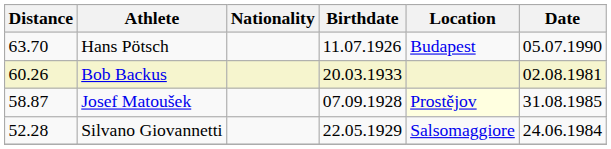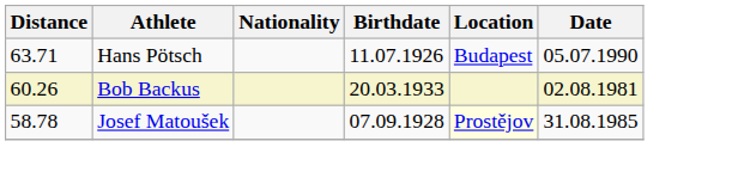 <table class="wikitable">
 <tr>
 <th>Distance</th>
 <th>Athlete</th>
 <th>Nationality</th>
 <th>Birthdate</th>
 <th>Location</th>
 <th>Date</th>
 </tr>
 <tr>
-<td>63.70</td>
+<td>63.71</td>
 <td>Hans Pötsch</td>
 <td></td>
 <td>11.07.1926</td>
 <td><a href='#'>Budapest</a></td>
 <td>05.07.1990</td>
 </tr>
 <tr bgcolor="#f6F5CE">
 <td>60.26</td>
 <td><a href='#'>Bob Backus</a></td>
 <td></td>
 <td>20.03.1933</td>
 <td></td>
 <td>02.08.1981</td>
 </tr>
 <tr>
-<td>58.87</td>
+<td>58.78</td>
 <td><a href='#'>Josef Matoušek</a></td>
 <td></td>
 <td>07.09.1928</td>
 <td style="background: lightyellow;"><a href='#'>Prostějov</a></td>
 <td>31.08.1985</td>
 </tr>
 <tr>
-<td>52.28</td>
-<td>Silvano Giovannetti</td>
-<td></td>
-<td>22.05.1929</td>
-<td><a href='#'>Salsomaggiore</a></td>
-<td>24.06.1984</td>
-</tr>
-<tr>
 </tr>
 </table>
